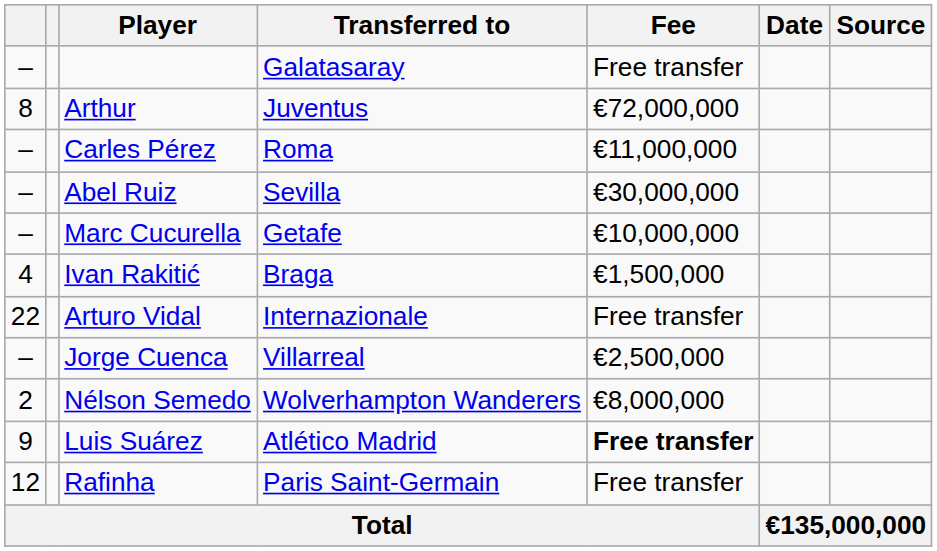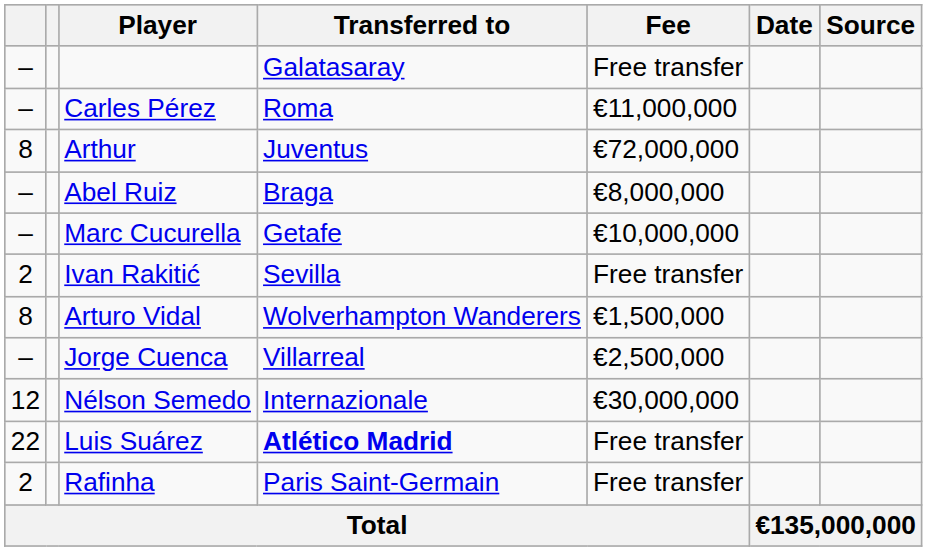 <table class="wikitable plainrowheaders sortable">
 <tr>
 <th></th>
 <th></th>
 <th>Player</th>
 <th>Transferred to</th>
 <th>Fee</th>
 <th>Date</th>
 <th>Source</th>
 </tr>
 <tr>
 <td align=center>–</td>
 <td align=center></td>
 <td></td>
 <td> <a href='#'>Galatasaray</a></td>
 <td>Free transfer</td>
 <td></td>
 <td></td>
 </tr>
 <tr>
+<td align=center>–</td>
+<td align=center></td>
+<td> <a href='#'>Carles Pérez</a></td>
+<td> <a href='#'>Roma</a></td>
+<td>€11,000,000</td>
+<td></td>
+<td></td>
+</tr>
+<tr>
 <td align=center>8</td>
 <td align=center></td>
 <td> <a href='#'>Arthur</a></td>
 <td> <a href='#'>Juventus</a></td>
 <td>€72,000,000</td>
 <td></td>
 <td></td>
 </tr>
 <tr>
 <td align=center>–</td>
 <td align=center></td>
-<td> <a href='#'>Carles Pérez</a></td>
-<td> <a href='#'>Roma</a></td>
-<td>€11,000,000</td>
-<td></td>
-<td></td>
-</tr>
-<tr>
-<td align=center>–</td>
-<td align=center></td>
 <td> <a href='#'>Abel Ruiz</a></td>
-<td><a href='#'>Sevilla</a></td>
-<td>€30,000,000</td>
+<td> <a href='#'>Braga</a></td>
+<td>€8,000,000</td>
 <td></td>
 <td></td>
 </tr>
 <tr>
 <td align=center>–</td>
 <td align=center></td>
 <td> <a href='#'>Marc Cucurella</a></td>
 <td><a href='#'>Getafe</a></td>
 <td>€10,000,000</td>
 <td></td>
 <td></td>
 </tr>
 <tr>
-<td align=center>4</td>
+<td align=center>2</td>
 <td align=center></td>
 <td> <a href='#'>Ivan Rakitić</a></td>
-<td> <a href='#'>Braga</a></td>
-<td>€1,500,000</td>
+<td><a href='#'>Sevilla</a></td>
+<td>Free transfer</td>
 <td></td>
 <td></td>
 </tr>
 <tr>
-<td align=center>22</td>
+<td align=center>8</td>
 <td align=center></td>
 <td> <a href='#'>Arturo Vidal</a></td>
-<td> <a href='#'>Internazionale</a></td>
-<td>Free transfer</td>
+<td> <a href='#'>Wolverhampton Wanderers</a></td>
+<td>€1,500,000</td>
 <td></td>
 <td></td>
 </tr>
 <tr>
 <td align=center>–</td>
 <td align=center></td>
 <td> <a href='#'>Jorge Cuenca</a></td>
 <td><a href='#'>Villarreal</a></td>
 <td>€2,500,000</td>
 <td></td>
 <td></td>
 </tr>
 <tr>
-<td align=center>2</td>
+<td align=center>12</td>
 <td align=center></td>
 <td> <a href='#'>Nélson Semedo</a></td>
-<td> <a href='#'>Wolverhampton Wanderers</a></td>
-<td>€8,000,000</td>
+<td> <a href='#'>Internazionale</a></td>
+<td>€30,000,000</td>
 <td></td>
 <td></td>
 </tr>
 <tr>
-<td align=center>9</td>
+<td align=center>22</td>
 <td align=center></td>
 <td> <a href='#'>Luis Suárez</a></td>
-<td><a href='#'>Atlético Madrid</a></td>
-<td><strong>Free transfer</strong></td>
+<td><strong><a href='#'>Atlético Madrid</a></strong></td>
+<td>Free transfer</td>
 <td></td>
 <td></td>
 </tr>
 <tr>
-<td align=center>12</td>
+<td align=center>2</td>
 <td align=center></td>
 <td> <a href='#'>Rafinha</a></td>
 <td> <a href='#'>Paris Saint-Germain</a></td>
 <td>Free transfer</td>
 <td></td>
 <td></td>
 </tr>
 <tr>
 <th colspan="5">Total</th>
 <th colspan="2">€135,000,000</th>
 </tr>
 </table>
